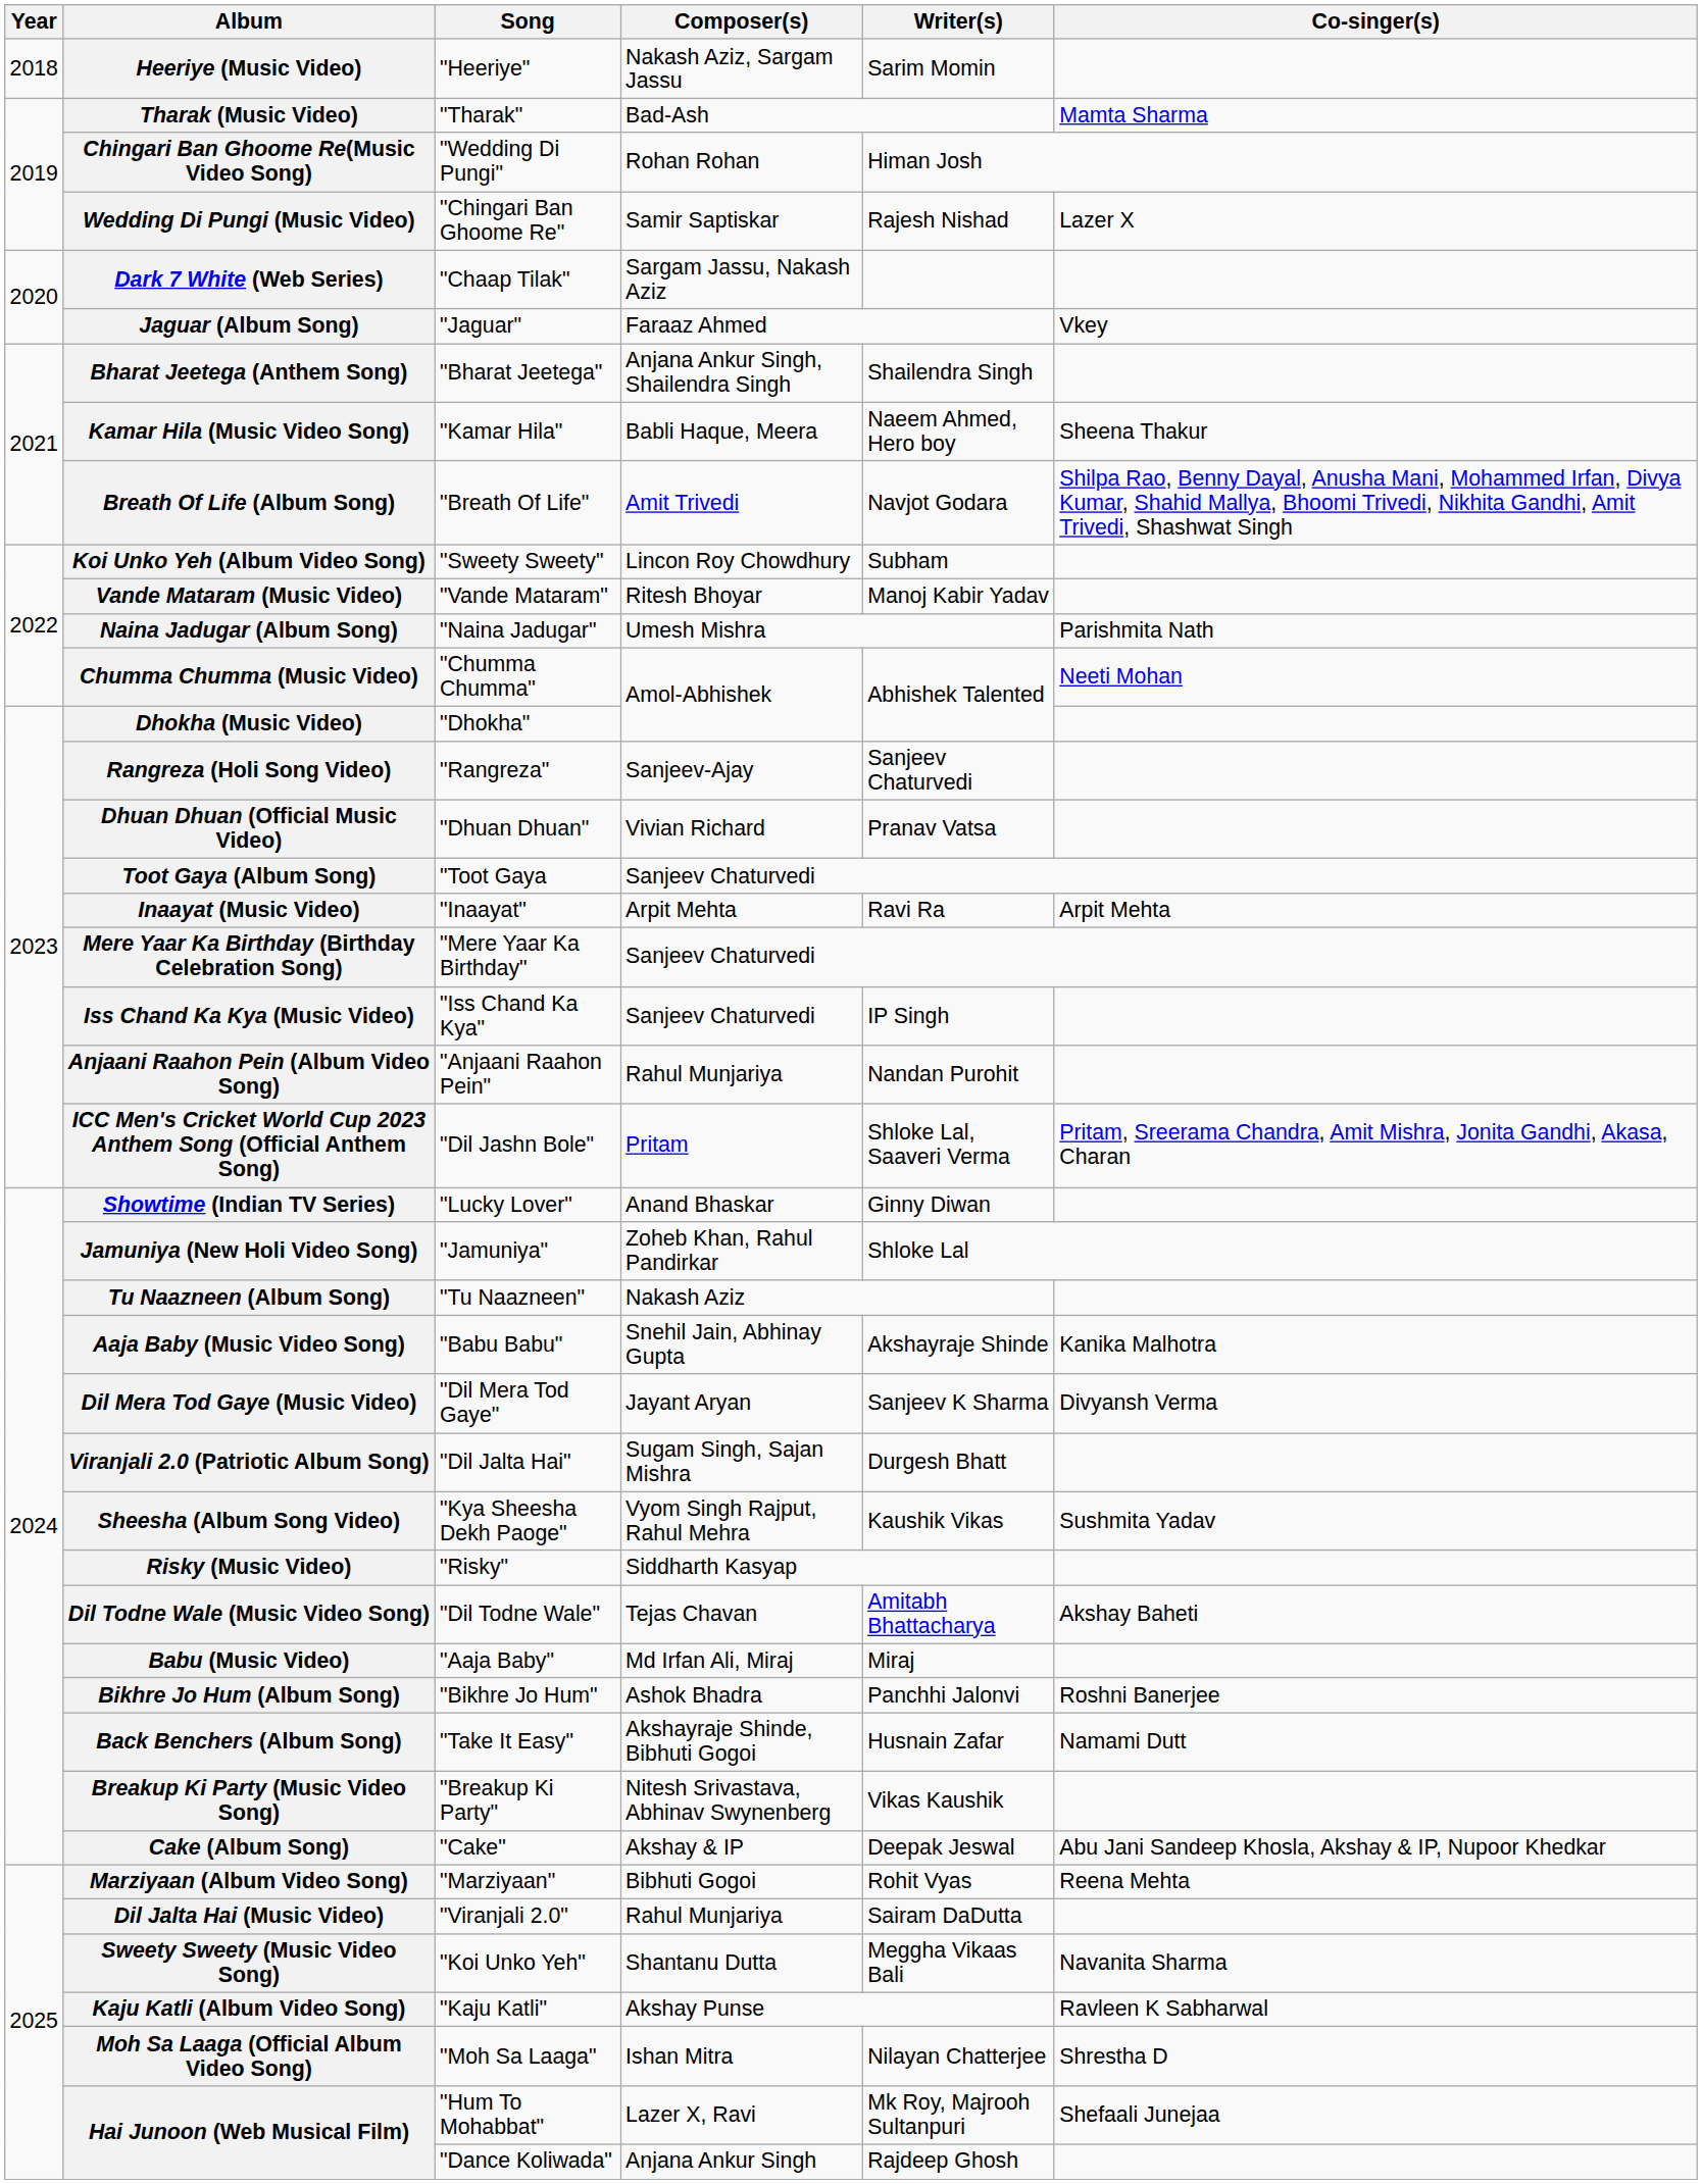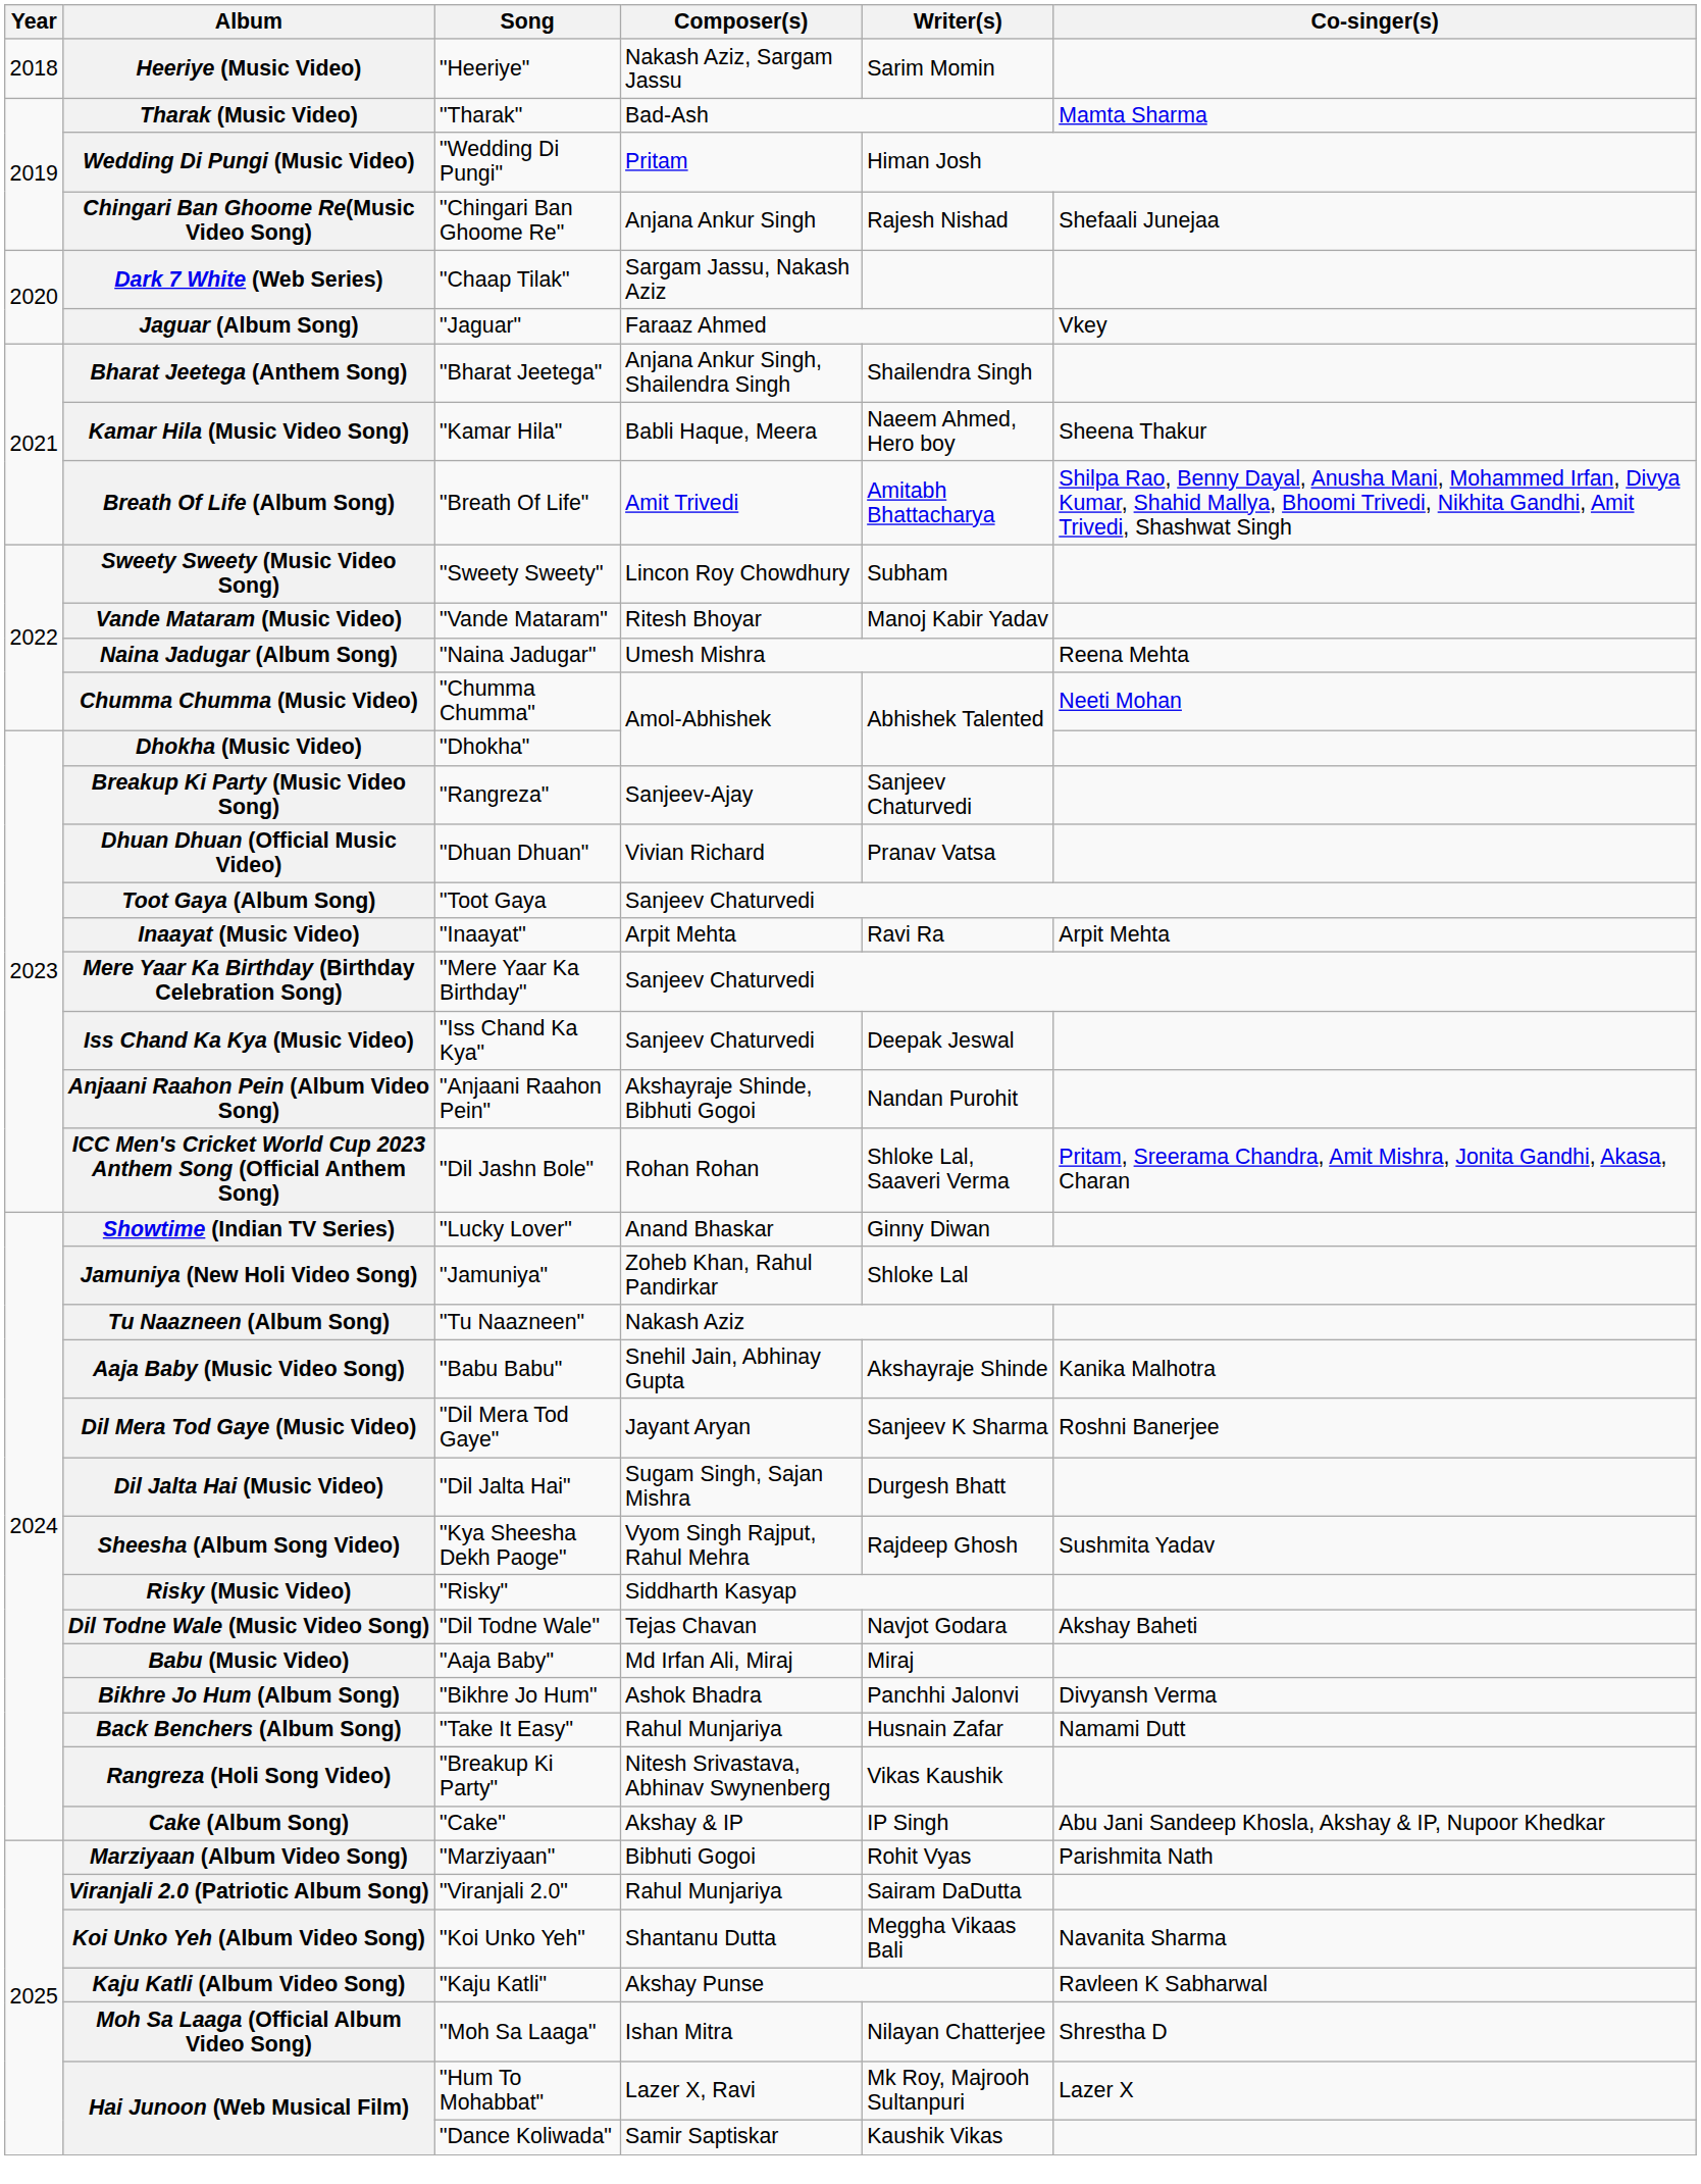 <table class="wikitable sortable plainrowheaders">
 <tr>
 <th scope="col">Year</th>
 <th scope="col">Album</th>
 <th scope="col">Song</th>
 <th scope="col">Composer(s)</th>
 <th scope="col">Writer(s)</th>
 <th scope="col">Co-singer(s)</th>
 </tr>
 <tr>
 <td>2018</td>
 <th><em>Heeriye</em> (Music Video)</th>
 <td>"Heeriye"</td>
 <td>Nakash Aziz, Sargam Jassu</td>
 <td>Sarim Momin</td>
 <td></td>
 </tr>
 <tr>
 <td rowspan="3">2019</td>
 <th><em>Tharak</em> (Music Video)</th>
 <td>"Tharak"</td>
 <td colspan="2">Bad-Ash</td>
 <td><a href='#'>Mamta Sharma</a></td>
 </tr>
 <tr>
-<th><em>Chingari Ban Ghoome Re</em>(Music Video Song)</th>
+<th><em>Wedding Di Pungi</em> (Music Video)</th>
 <td>"Wedding Di Pungi"</td>
-<td>Rohan Rohan</td>
+<td><a href='#'>Pritam</a></td>
 <td colspan="2">Himan Josh</td>
 </tr>
 <tr>
-<th><em>Wedding Di Pungi</em> (Music Video)</th>
+<th><em>Chingari Ban Ghoome Re</em>(Music Video Song)</th>
 <td>"Chingari Ban Ghoome Re"</td>
-<td>Samir Saptiskar</td>
+<td>Anjana Ankur Singh</td>
 <td>Rajesh Nishad</td>
-<td>Lazer X</td>
+<td>Shefaali Junejaa</td>
 </tr>
 <tr>
 <td rowspan="2">2020</td>
 <th><em><a href='#'>Dark 7 White</a></em> (Web Series)</th>
 <td>"Chaap Tilak"</td>
 <td>Sargam Jassu, Nakash Aziz</td>
 <td></td>
 <td></td>
 </tr>
 <tr>
 <th><em>Jaguar</em> (Album Song)</th>
 <td>"Jaguar"</td>
 <td colspan="2">Faraaz Ahmed</td>
 <td>Vkey</td>
 </tr>
 <tr>
 <td rowspan="3">2021</td>
 <th><em>Bharat Jeetega</em> (Anthem Song)</th>
 <td>"Bharat Jeetega"</td>
 <td>Anjana Ankur Singh, Shailendra Singh</td>
 <td>Shailendra Singh</td>
 <td></td>
 </tr>
 <tr>
 <th><em>Kamar Hila</em> (Music Video Song)</th>
 <td>"Kamar Hila"</td>
 <td>Babli Haque, Meera</td>
 <td>Naeem Ahmed, Hero boy</td>
 <td>Sheena Thakur</td>
 </tr>
 <tr>
 <th><em>Breath Of Life</em> (Album Song)</th>
 <td>"Breath Of Life"</td>
 <td><a href='#'>Amit Trivedi</a></td>
-<td>Navjot Godara</td>
+<td><a href='#'>Amitabh Bhattacharya</a></td>
 <td><a href='#'>Shilpa Rao</a>, <a href='#'>Benny Dayal</a>, <a href='#'>Anusha Mani</a>, <a href='#'>Mohammed Irfan</a>, <a href='#'>Divya Kumar</a>, <a href='#'>Shahid Mallya</a>, <a href='#'>Bhoomi Trivedi</a>, <a href='#'>Nikhita Gandhi</a>, <a href='#'>Amit Trivedi</a>, Shashwat Singh</td>
 </tr>
 <tr>
 <td rowspan="4">2022</td>
-<th><em>Koi Unko Yeh</em> (Album Video Song)</th>
+<th><em>Sweety Sweety</em> (Music Video Song)</th>
 <td>"Sweety Sweety"</td>
 <td>Lincon Roy Chowdhury</td>
 <td>Subham</td>
 <td></td>
 </tr>
 <tr>
 <th><em>Vande Mataram</em> (Music Video)</th>
 <td>"Vande Mataram"</td>
 <td>Ritesh Bhoyar</td>
 <td>Manoj Kabir Yadav</td>
 <td></td>
 </tr>
 <tr>
 <th><em>Naina Jadugar</em> (Album Song)</th>
 <td>"Naina Jadugar"</td>
 <td colspan="2">Umesh Mishra</td>
-<td>Parishmita Nath</td>
+<td>Reena Mehta</td>
 </tr>
 <tr>
 <th><em>Chumma Chumma</em> (Music Video)</th>
 <td>"Chumma Chumma"</td>
 <td rowspan="2">Amol-Abhishek</td>
 <td rowspan="2">Abhishek Talented</td>
 <td><a href='#'>Neeti Mohan</a></td>
 </tr>
 <tr>
 <td rowspan="9">2023</td>
 <th><em>Dhokha</em> (Music Video)</th>
 <td>"Dhokha"</td>
 <td></td>
 </tr>
 <tr>
-<th><em>Rangreza</em> (Holi Song Video)</th>
+<th><em>Breakup Ki Party</em> (Music Video Song)</th>
 <td>"Rangreza"</td>
 <td>Sanjeev-Ajay</td>
 <td>Sanjeev Chaturvedi</td>
 <td></td>
 </tr>
 <tr>
 <th><em>Dhuan Dhuan</em> (Official Music Video)</th>
 <td>"Dhuan Dhuan"</td>
 <td>Vivian Richard</td>
 <td>Pranav Vatsa</td>
 <td></td>
 </tr>
 <tr>
 <th><em>Toot Gaya</em> (Album Song)</th>
 <td>"Toot Gaya</td>
 <td colspan="3">Sanjeev Chaturvedi</td>
 </tr>
 <tr>
 <th><em>Inaayat</em> (Music Video)</th>
 <td>"Inaayat"</td>
 <td>Arpit Mehta</td>
 <td>Ravi Ra</td>
 <td>Arpit Mehta</td>
 </tr>
 <tr>
 <th><em>Mere Yaar Ka Birthday</em> (Birthday Celebration Song)</th>
 <td>"Mere Yaar Ka Birthday"</td>
 <td colspan="3">Sanjeev Chaturvedi</td>
 </tr>
 <tr>
 <th><em>Iss Chand Ka Kya</em> (Music Video)</th>
 <td>"Iss Chand Ka Kya"</td>
 <td>Sanjeev Chaturvedi</td>
-<td>IP Singh</td>
+<td>Deepak Jeswal</td>
 <td></td>
 </tr>
 <tr>
 <th><em>Anjaani Raahon Pein</em> (Album Video Song)</th>
 <td>"Anjaani Raahon Pein"</td>
-<td>Rahul Munjariya</td>
+<td>Akshayraje Shinde, Bibhuti Gogoi</td>
 <td>Nandan Purohit</td>
 <td></td>
 </tr>
 <tr>
 <th><em>ICC Men's Cricket World Cup 2023 Anthem Song</em> (Official Anthem Song)</th>
 <td>"Dil Jashn Bole"</td>
-<td><a href='#'>Pritam</a></td>
+<td>Rohan Rohan</td>
 <td>Shloke Lal, Saaveri Verma</td>
 <td><a href='#'>Pritam</a>, <a href='#'>Sreerama Chandra</a>, <a href='#'>Amit Mishra</a>, <a href='#'>Jonita Gandhi</a>, <a href='#'>Akasa</a>, Charan</td>
 </tr>
 <tr>
 <td rowspan="14">2024</td>
 <th><em><a href='#'>Showtime</a></em> (Indian TV Series)</th>
 <td>"Lucky Lover"</td>
 <td>Anand Bhaskar</td>
 <td>Ginny Diwan</td>
 <td></td>
 </tr>
 <tr>
 <th><em>Jamuniya</em> (New Holi Video Song)</th>
 <td>"Jamuniya"</td>
 <td>Zoheb Khan, Rahul Pandirkar</td>
 <td colspan="2">Shloke Lal</td>
 </tr>
 <tr>
 <th><em>Tu Naazneen</em> (Album Song)</th>
 <td>"Tu Naazneen"</td>
 <td colspan="2">Nakash Aziz</td>
 <td></td>
 </tr>
 <tr>
 <th><em>Aaja Baby</em> (Music Video Song)</th>
 <td>"Babu Babu"</td>
 <td>Snehil Jain, Abhinay Gupta</td>
 <td>Akshayraje Shinde</td>
 <td>Kanika Malhotra</td>
 </tr>
 <tr>
 <th><em>Dil Mera Tod Gaye</em> (Music Video)</th>
 <td>"Dil Mera Tod Gaye"</td>
 <td>Jayant Aryan</td>
 <td>Sanjeev K Sharma</td>
-<td>Divyansh Verma</td>
+<td>Roshni Banerjee</td>
 </tr>
 <tr>
-<th><em>Viranjali 2.0</em> (Patriotic Album Song)</th>
+<th><em>Dil Jalta Hai</em> (Music Video)</th>
 <td>"Dil Jalta Hai"</td>
 <td>Sugam Singh, Sajan Mishra</td>
 <td>Durgesh Bhatt</td>
 <td></td>
 </tr>
 <tr>
 <th><em>Sheesha</em> (Album Song Video)</th>
 <td>"Kya Sheesha Dekh Paoge"</td>
 <td>Vyom Singh Rajput, Rahul Mehra</td>
-<td>Kaushik Vikas</td>
+<td>Rajdeep Ghosh</td>
 <td>Sushmita Yadav</td>
 </tr>
 <tr>
 <th><em>Risky</em> (Music Video)</th>
 <td>"Risky"</td>
 <td colspan="2">Siddharth Kasyap</td>
 <td></td>
 </tr>
 <tr>
 <th><em>Dil Todne Wale</em> (Music Video Song)</th>
 <td>"Dil Todne Wale"</td>
 <td>Tejas Chavan</td>
-<td><a href='#'>Amitabh Bhattacharya</a></td>
+<td>Navjot Godara</td>
 <td>Akshay Baheti</td>
 </tr>
 <tr>
 <th><em>Babu</em> (Music Video)</th>
 <td>"Aaja Baby"</td>
 <td>Md Irfan Ali, Miraj</td>
 <td>Miraj</td>
 <td></td>
 </tr>
 <tr>
 <th><em>Bikhre Jo Hum</em> (Album Song)</th>
 <td>"Bikhre Jo Hum"</td>
 <td>Ashok Bhadra</td>
 <td>Panchhi Jalonvi</td>
-<td>Roshni Banerjee</td>
+<td>Divyansh Verma</td>
 </tr>
 <tr>
 <th><em>Back Benchers</em> (Album Song)</th>
 <td>"Take It Easy"</td>
-<td>Akshayraje Shinde, Bibhuti Gogoi</td>
+<td>Rahul Munjariya</td>
 <td>Husnain Zafar</td>
 <td>Namami Dutt</td>
 </tr>
 <tr>
-<th><em>Breakup Ki Party</em> (Music Video Song)</th>
+<th><em>Rangreza</em> (Holi Song Video)</th>
 <td>"Breakup Ki Party"</td>
 <td>Nitesh Srivastava, Abhinav Swynenberg</td>
 <td>Vikas Kaushik</td>
 <td></td>
 </tr>
 <tr>
 <th><em>Cake</em> (Album Song)</th>
 <td>"Cake"</td>
 <td>Akshay & IP</td>
-<td>Deepak Jeswal</td>
+<td>IP Singh</td>
 <td>Abu Jani Sandeep Khosla, Akshay & IP, Nupoor Khedkar</td>
 </tr>
 <tr>
 <td rowspan="7">2025</td>
 <th><em>Marziyaan</em> (Album Video Song)</th>
 <td>"Marziyaan"</td>
 <td>Bibhuti Gogoi</td>
 <td>Rohit Vyas</td>
-<td>Reena Mehta</td>
+<td>Parishmita Nath</td>
 </tr>
 <tr>
-<th><em>Dil Jalta Hai</em> (Music Video)</th>
+<th><em>Viranjali 2.0</em> (Patriotic Album Song)</th>
 <td>"Viranjali 2.0"</td>
 <td>Rahul Munjariya</td>
 <td>Sairam DaDutta</td>
 </tr>
 <tr>
-<th><em>Sweety Sweety</em> (Music Video Song)</th>
+<th><em>Koi Unko Yeh</em> (Album Video Song)</th>
 <td>"Koi Unko Yeh"</td>
 <td>Shantanu Dutta</td>
 <td>Meggha Vikaas Bali</td>
 <td>Navanita Sharma</td>
 </tr>
 <tr>
 <th><em>Kaju Katli</em> (Album Video Song)</th>
 <td>"Kaju Katli"</td>
 <td colspan="2">Akshay Punse</td>
 <td>Ravleen K Sabharwal</td>
 </tr>
 <tr>
 <th><em>Moh Sa Laaga</em> (Official Album Video Song)</th>
 <td>"Moh Sa Laaga"</td>
 <td>Ishan Mitra</td>
 <td>Nilayan Chatterjee</td>
 <td>Shrestha D</td>
 </tr>
 <tr>
 <th rowspan="2"><em>Hai Junoon</em> (Web Musical Film)</th>
 <td>"Hum To Mohabbat"</td>
 <td>Lazer X, Ravi</td>
 <td>Mk Roy, Majrooh Sultanpuri</td>
-<td>Shefaali Junejaa</td>
+<td>Lazer X</td>
 </tr>
 <tr>
 <td>"Dance Koliwada"</td>
-<td>Anjana Ankur Singh</td>
-<td>Rajdeep Ghosh</td>
+<td>Samir Saptiskar</td>
+<td>Kaushik Vikas</td>
 <td></td>
 </tr>
 <tr>
 </tr>
 </table>
